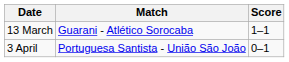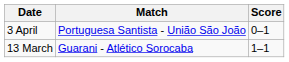 <table class="wikitable">
 <tr>
 <th>Date</th>
 <th>Match</th>
 <th>Score</th>
 </tr>
 <tr>
+<td>3 April</td>
+<td><a href='#'>Portuguesa Santista</a> - <a href='#'>União São João</a></td>
+<td>0–1</td>
+</tr>
+<tr>
 <td>13 March</td>
 <td><a href='#'>Guarani</a> - <a href='#'>Atlético Sorocaba</a></td>
 <td>1–1</td>
 </tr>
-<tr>
-<td>3 April</td>
-<td><a href='#'>Portuguesa Santista</a> - <a href='#'>União São João</a></td>
-<td>0–1</td>
-</tr>
 </table>
